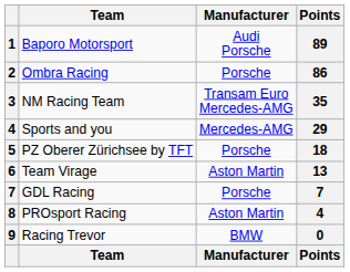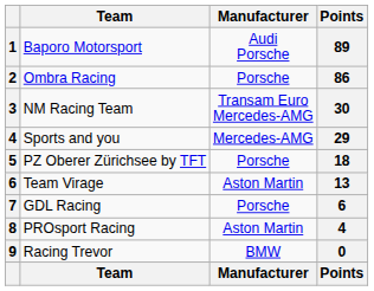 <table class="wikitable" style="font-size:85%; text-align:center">
 <tr>
 <th></th>
 <th>Team</th>
 <th>Manufacturer</th>
 <th>Points</th>
 </tr>
 <tr>
 <th>1</th>
 <td align="left"> <a href='#'>Baporo Motorsport</a></td>
 <td><a href='#'>Audi</a><br><a href='#'>Porsche</a></td>
 <th>89</th>
 </tr>
 <tr>
 <th>2</th>
 <td align="left"> <a href='#'>Ombra Racing</a></td>
 <td><a href='#'>Porsche</a></td>
 <th>86</th>
 </tr>
 <tr>
 <th>3</th>
 <td align="left"> NM Racing Team</td>
 <td><a href='#'>Transam Euro</a><br><a href='#'>Mercedes-AMG</a></td>
-<th>35</th>
+<th>30</th>
 </tr>
 <tr>
 <th>4</th>
 <td align="left"> Sports and you</td>
 <td><a href='#'>Mercedes-AMG</a></td>
 <th>29</th>
 </tr>
 <tr>
 <th>5</th>
 <td align="left"> PZ Oberer Zürichsee by <a href='#'>TFT</a></td>
 <td><a href='#'>Porsche</a></td>
 <th>18</th>
 </tr>
 <tr>
 <th>6</th>
 <td align="left"> Team Virage</td>
 <td><a href='#'>Aston Martin</a></td>
 <th>13</th>
 </tr>
 <tr>
 <th>7</th>
 <td align="left"> GDL Racing</td>
 <td><a href='#'>Porsche</a></td>
-<th>7</th>
+<th>6</th>
 </tr>
 <tr>
 <th>8</th>
 <td align="left"> PROsport Racing</td>
 <td><a href='#'>Aston Martin</a></td>
 <th>4</th>
 </tr>
 <tr>
 <th>9</th>
 <td align="left"> Racing Trevor</td>
 <td><a href='#'>BMW</a></td>
 <th>0</th>
 </tr>
 <tr>
 <th></th>
 <th>Team</th>
 <th>Manufacturer</th>
 <th>Points</th>
 </tr>
 </table>
